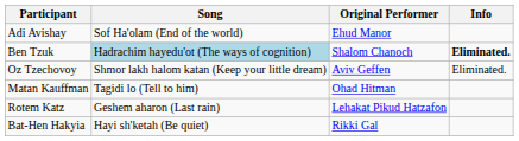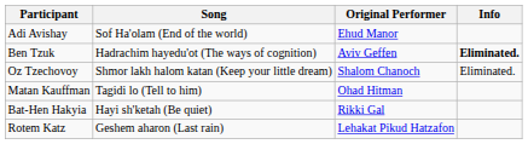 <table class="wikitable">
 <tr>
 <th>Participant</th>
 <th>Song</th>
 <th>Original Performer</th>
 <th>Info</th>
 </tr>
 <tr>
 <td>Adi Avishay</td>
 <td>Sof Ha'olam (End of the world)</td>
 <td><a href='#'>Ehud Manor</a></td>
 <td></td>
 </tr>
 <tr>
 <td>Ben Tzuk</td>
-<td style="background: lightblue;">Hadrachim hayedu'ot (The ways of cognition)</td>
-<td><a href='#'>Shalom Chanoch</a></td>
+<td>Hadrachim hayedu'ot (The ways of cognition)</td>
+<td><a href='#'>Aviv Geffen</a></td>
 <td><strong>Eliminated.</strong></td>
 </tr>
 <tr>
 <td>Oz Tzechovoy</td>
 <td>Shmor lakh halom katan (Keep your little dream)</td>
-<td><a href='#'>Aviv Geffen</a></td>
+<td><a href='#'>Shalom Chanoch</a></td>
 <td>Eliminated.</td>
 </tr>
 <tr>
 <td>Matan Kauffman</td>
 <td>Tagidi lo (Tell to him)</td>
 <td><a href='#'>Ohad Hitman</a></td>
 <td></td>
 </tr>
 <tr>
+<td>Bat-Hen Hakyia</td>
+<td>Hayi sh'ketah (Be quiet)</td>
+<td><a href='#'>Rikki Gal</a></td>
+<td></td>
+</tr>
+<tr>
 <td>Rotem Katz</td>
 <td>Geshem aharon (Last rain)</td>
 <td><a href='#'>Lehakat Pikud Hatzafon</a></td>
 <td></td>
 </tr>
-<tr>
-<td>Bat-Hen Hakyia</td>
-<td>Hayi sh'ketah (Be quiet)</td>
-<td><a href='#'>Rikki Gal</a></td>
-<td></td>
-</tr>
 </table>
